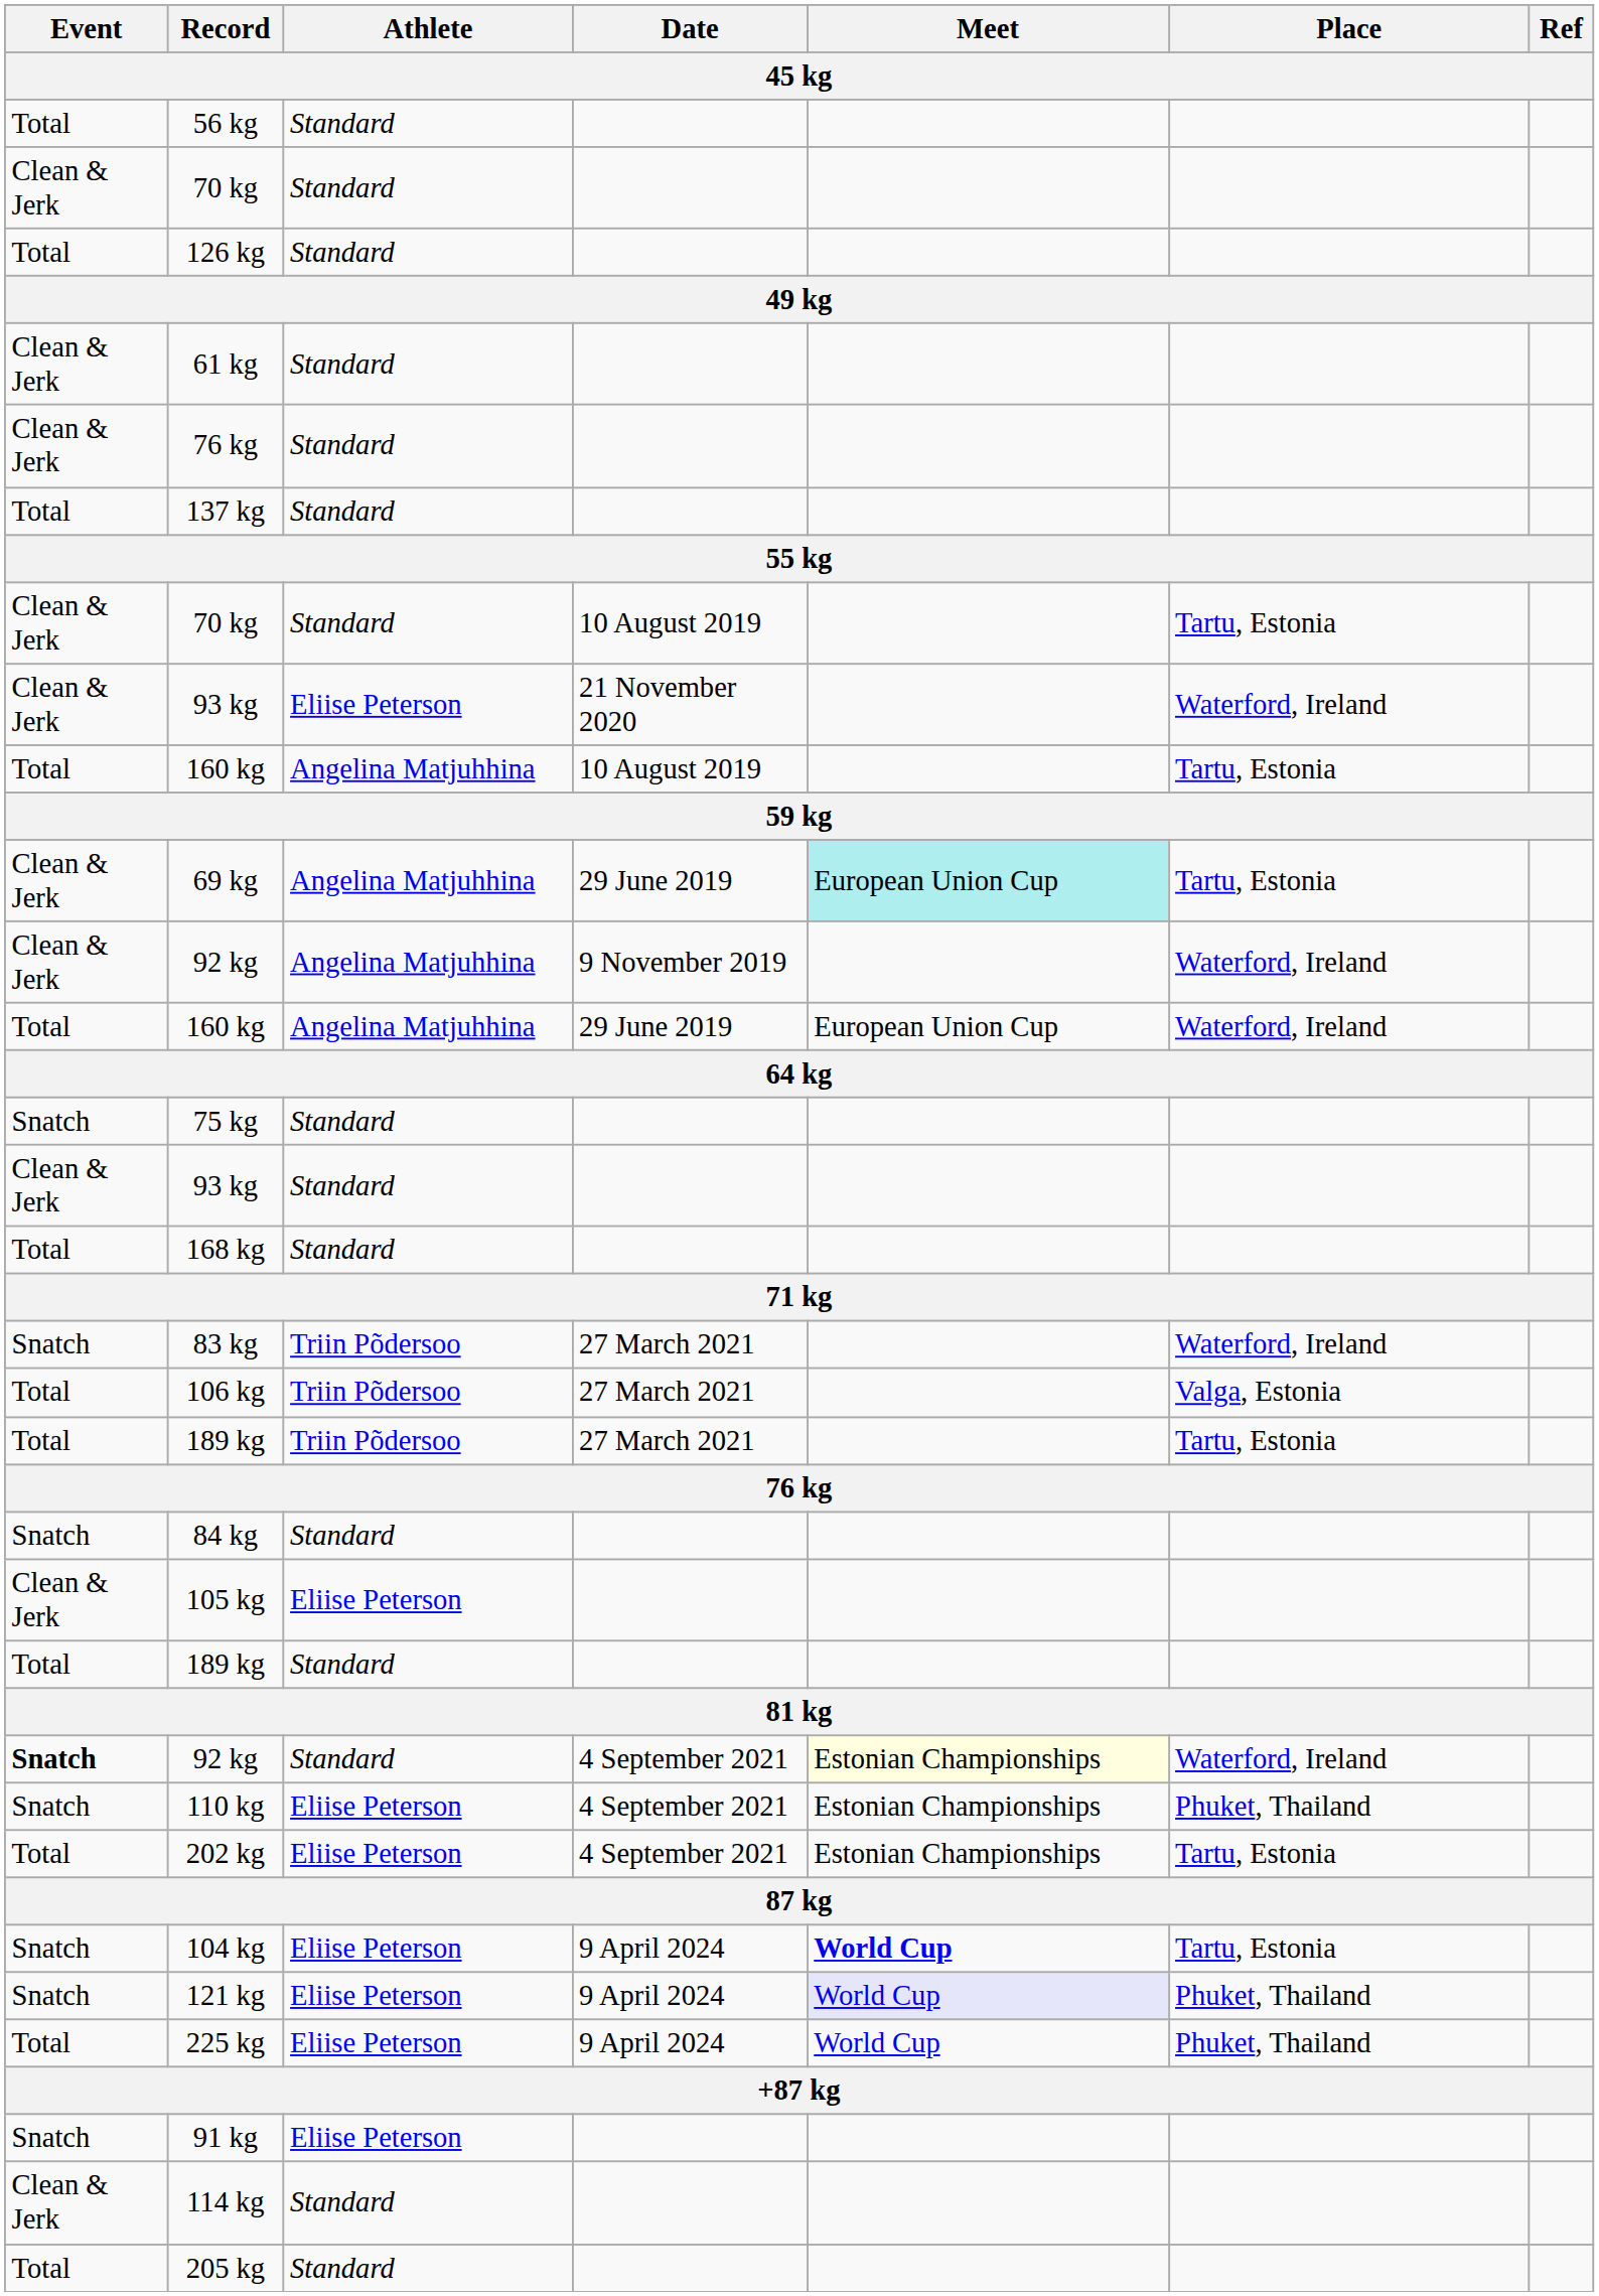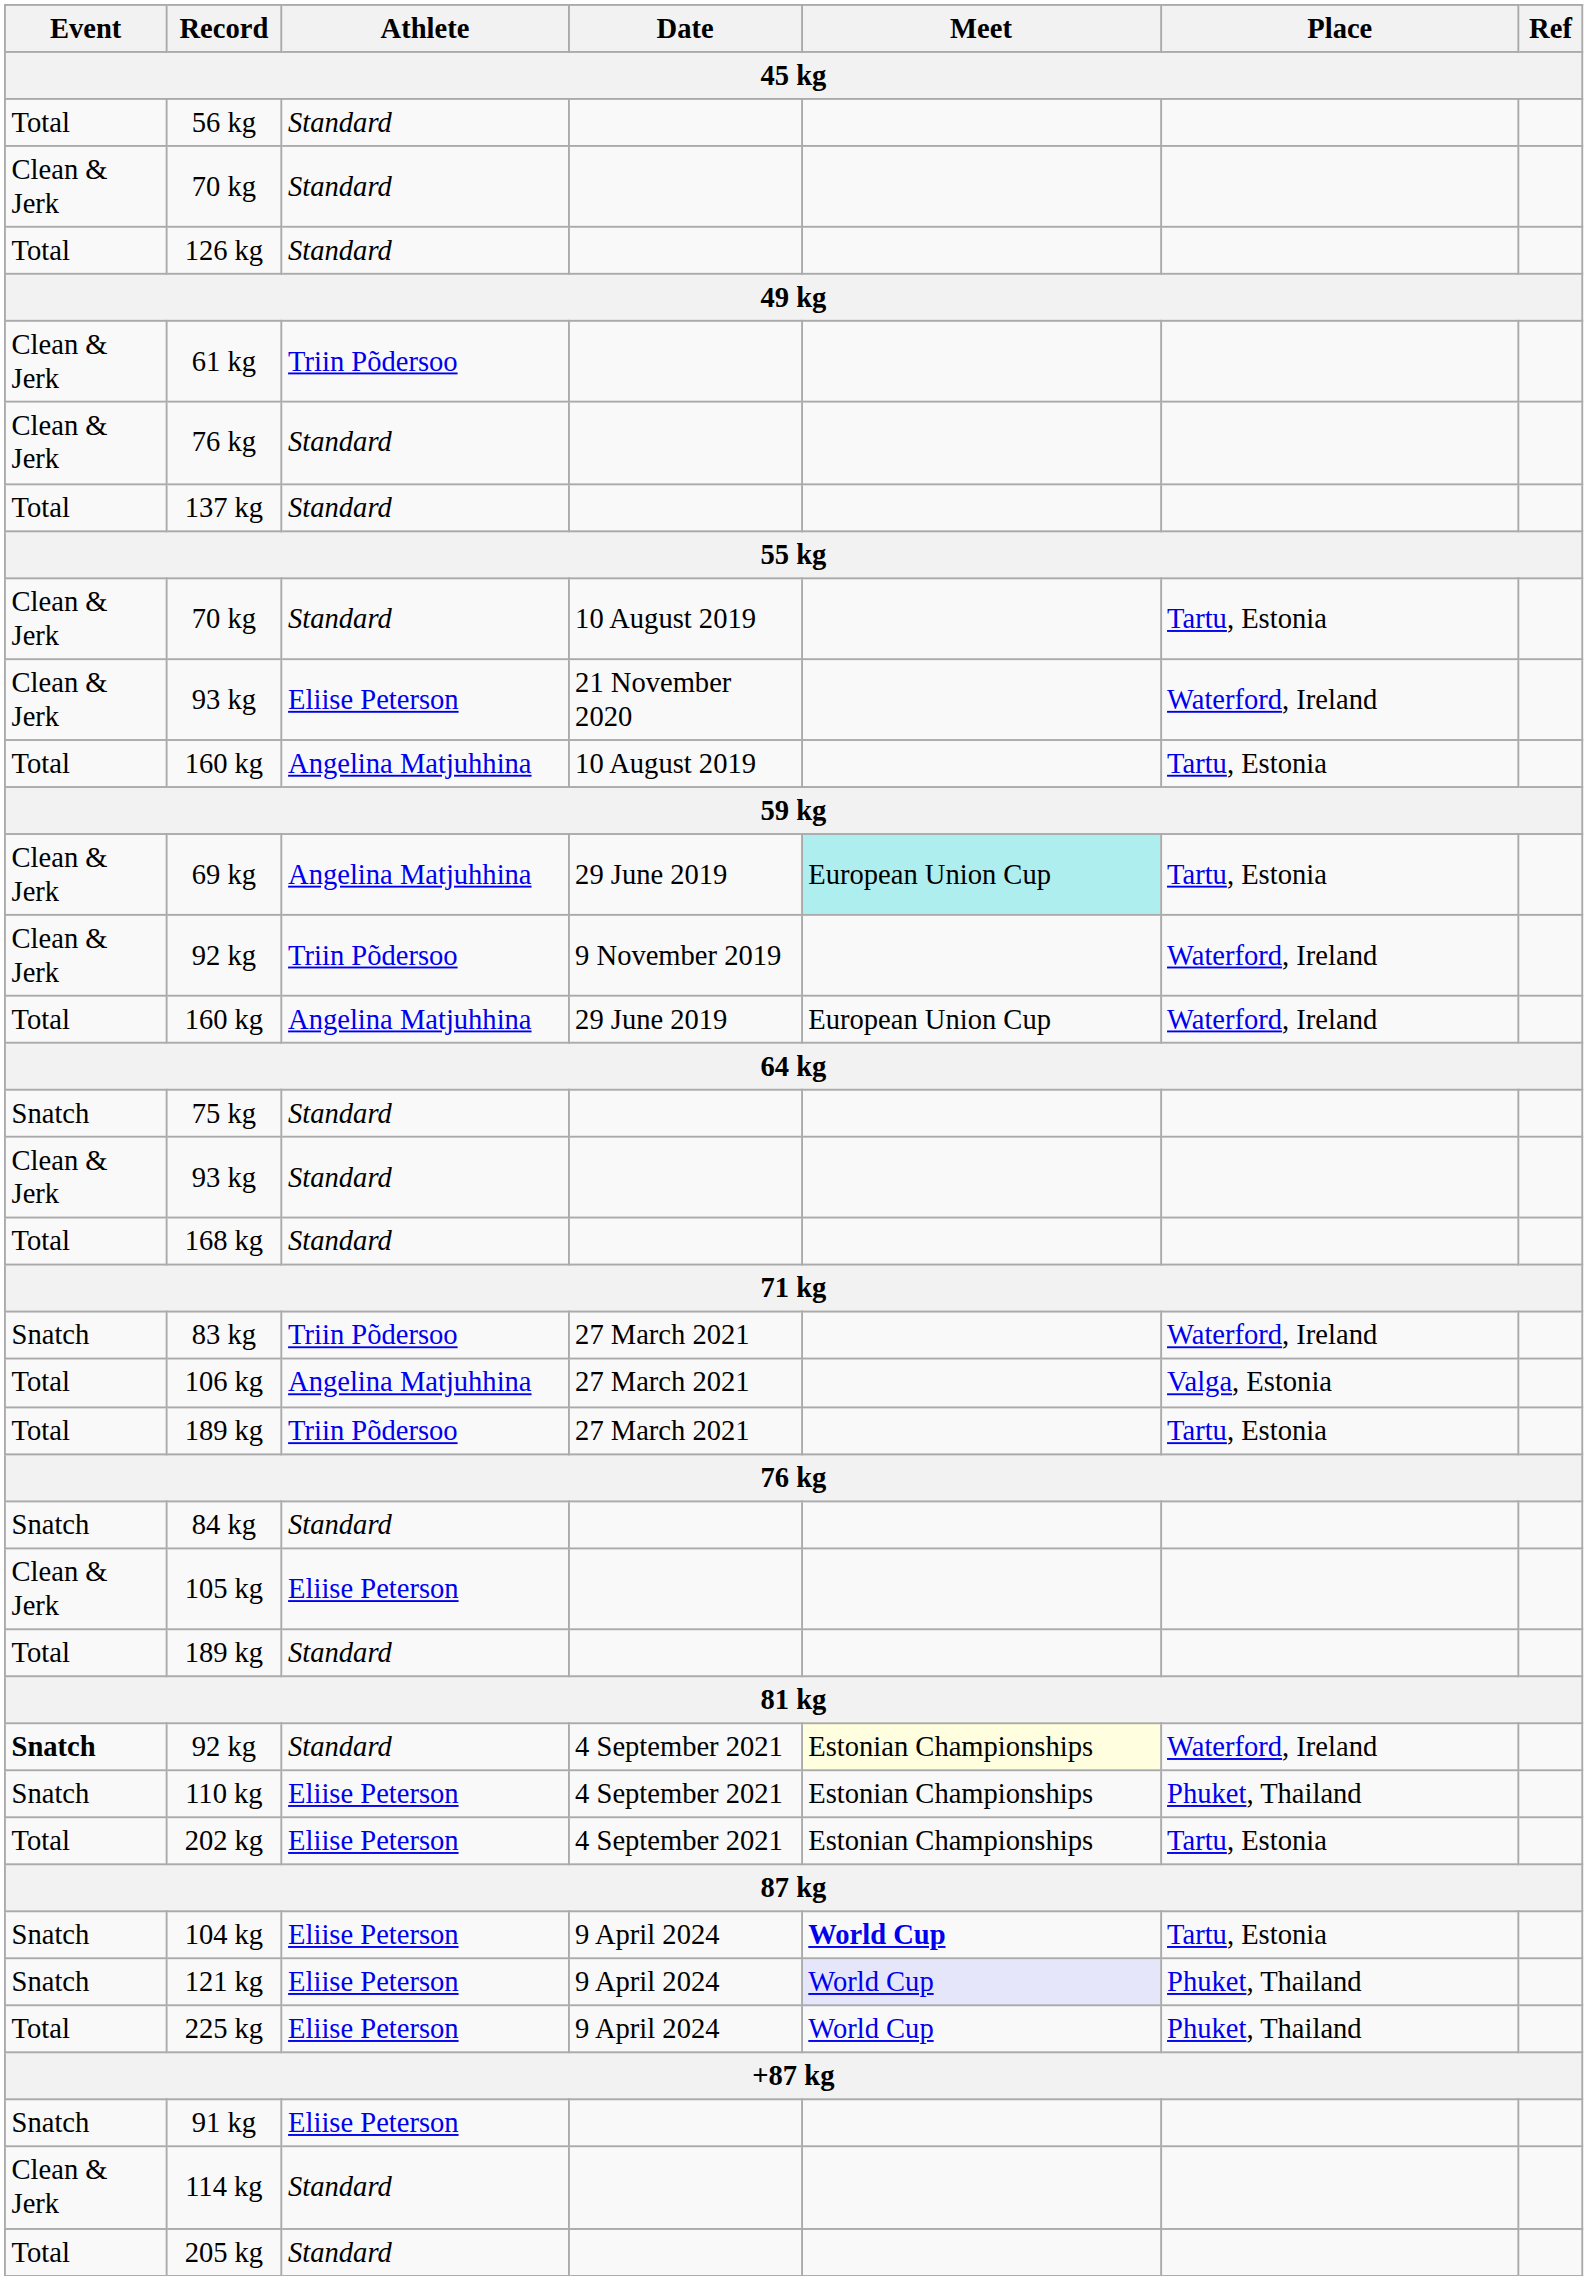 <table class="wikitable" style="font-size:95%; width: 95%;">
 <tr>
 <th width=9%>Event</th>
 <th width=6%>Record</th>
 <th width=16%>Athlete</th>
 <th width=13%>Date</th>
 <th width=20%>Meet</th>
 <th width=20%>Place</th>
 <th width=3%>Ref</th>
 </tr>
 <tr bgcolor="#DDDDDD">
 <th colspan="7">45 kg</th>
 </tr>
 <tr>
 <td>Total</td>
 <td align="center">56 kg</td>
 <td><em>Standard</em></td>
 <td></td>
 <td></td>
 <td></td>
 <td></td>
 </tr>
 <tr>
 <td>Clean & Jerk</td>
 <td align="center">70 kg</td>
 <td><em>Standard</em></td>
 <td></td>
 <td></td>
 <td></td>
 <td></td>
 </tr>
 <tr>
 <td>Total</td>
 <td align="center">126 kg</td>
 <td><em>Standard</em></td>
 <td></td>
 <td></td>
 <td></td>
 <td></td>
 </tr>
 <tr bgcolor="#DDDDDD">
 <th colspan="7">49 kg</th>
 </tr>
 <tr>
 <td>Clean & Jerk</td>
 <td align="center">61 kg</td>
-<td><em>Standard</em></td>
+<td><a href='#'>Triin Põdersoo</a></td>
 <td></td>
 <td></td>
 <td></td>
 <td></td>
 </tr>
 <tr>
 <td>Clean & Jerk</td>
 <td align="center">76 kg</td>
 <td><em>Standard</em></td>
 <td></td>
 <td></td>
 <td></td>
 <td></td>
 </tr>
 <tr>
 <td>Total</td>
 <td align="center">137 kg</td>
 <td><em>Standard</em></td>
 <td></td>
 <td></td>
 <td></td>
 <td></td>
 </tr>
 <tr bgcolor="#DDDDDD">
 <th colspan="7">55 kg</th>
 </tr>
 <tr>
 <td>Clean & Jerk</td>
 <td align="center">70 kg</td>
 <td><em>Standard</em></td>
 <td>10 August 2019</td>
 <td></td>
 <td><a href='#'>Tartu</a>, Estonia</td>
 <td></td>
 </tr>
 <tr>
 <td>Clean & Jerk</td>
 <td align="center">93 kg</td>
 <td><a href='#'>Eliise Peterson</a></td>
 <td>21 November 2020</td>
 <td></td>
 <td><a href='#'>Waterford</a>, Ireland</td>
 <td></td>
 </tr>
 <tr>
 <td>Total</td>
 <td align="center">160 kg</td>
 <td><a href='#'>Angelina Matjuhhina</a></td>
 <td>10 August 2019</td>
 <td></td>
 <td><a href='#'>Tartu</a>, Estonia</td>
 <td></td>
 </tr>
 <tr bgcolor="#DDDDDD">
 <th colspan="7">59 kg</th>
 </tr>
 <tr>
 <td>Clean & Jerk</td>
 <td align="center">69 kg</td>
 <td><a href='#'>Angelina Matjuhhina</a></td>
 <td>29 June 2019</td>
 <td style="background: paleturquoise;">European Union Cup</td>
 <td><a href='#'>Tartu</a>, Estonia</td>
 <td></td>
 </tr>
 <tr>
 <td>Clean & Jerk</td>
 <td align="center">92 kg</td>
-<td><a href='#'>Angelina Matjuhhina</a></td>
+<td><a href='#'>Triin Põdersoo</a></td>
 <td>9 November 2019</td>
 <td></td>
 <td><a href='#'>Waterford</a>, Ireland</td>
 <td></td>
 </tr>
 <tr>
 <td>Total</td>
 <td align="center">160 kg</td>
 <td><a href='#'>Angelina Matjuhhina</a></td>
 <td>29 June 2019</td>
 <td>European Union Cup</td>
 <td><a href='#'>Waterford</a>, Ireland</td>
 <td></td>
 </tr>
 <tr bgcolor="#DDDDDD">
 <th colspan="7">64 kg</th>
 </tr>
 <tr>
 <td>Snatch</td>
 <td align="center">75 kg</td>
 <td><em>Standard</em></td>
 <td></td>
 <td></td>
 <td></td>
 <td></td>
 </tr>
 <tr>
 <td>Clean & Jerk</td>
 <td align="center">93 kg</td>
 <td><em>Standard</em></td>
 <td></td>
 <td></td>
 <td></td>
 <td></td>
 </tr>
 <tr>
 <td>Total</td>
 <td align="center">168 kg</td>
 <td><em>Standard</em></td>
 <td></td>
 <td></td>
 <td></td>
 <td></td>
 </tr>
 <tr bgcolor="#DDDDDD">
 <th colspan="7">71 kg</th>
 </tr>
 <tr>
 <td>Snatch</td>
 <td align="center">83 kg</td>
 <td><a href='#'>Triin Põdersoo</a></td>
 <td>27 March 2021</td>
 <td></td>
 <td><a href='#'>Waterford</a>, Ireland</td>
 <td></td>
 </tr>
 <tr>
 <td>Total</td>
 <td align="center">106 kg</td>
-<td><a href='#'>Triin Põdersoo</a></td>
+<td><a href='#'>Angelina Matjuhhina</a></td>
 <td>27 March 2021</td>
 <td></td>
 <td><a href='#'>Valga</a>, Estonia</td>
 <td></td>
 </tr>
 <tr>
 <td>Total</td>
 <td align="center">189 kg</td>
 <td><a href='#'>Triin Põdersoo</a></td>
 <td>27 March 2021</td>
 <td></td>
 <td><a href='#'>Tartu</a>, Estonia</td>
 <td></td>
 </tr>
 <tr bgcolor="#DDDDDD">
 <th colspan="7">76 kg</th>
 </tr>
 <tr>
 <td>Snatch</td>
 <td align="center">84 kg</td>
 <td><em>Standard</em></td>
 <td></td>
 <td></td>
 <td></td>
 <td></td>
 </tr>
 <tr>
 <td>Clean & Jerk</td>
 <td align="center">105 kg</td>
 <td><a href='#'>Eliise Peterson</a></td>
 <td></td>
 <td></td>
 <td></td>
 <td></td>
 </tr>
 <tr>
 <td>Total</td>
 <td align="center">189 kg</td>
 <td><em>Standard</em></td>
 <td></td>
 <td></td>
 <td></td>
 <td></td>
 </tr>
 <tr bgcolor="#DDDDDD">
 <th colspan="7">81 kg</th>
 </tr>
 <tr>
 <td><strong>Snatch</strong></td>
 <td align="center">92 kg</td>
 <td><em>Standard</em></td>
 <td>4 September 2021</td>
 <td style="background: lightyellow;">Estonian Championships</td>
 <td><a href='#'>Waterford</a>, Ireland</td>
 <td></td>
 </tr>
 <tr>
 <td>Snatch</td>
 <td align="center">110 kg</td>
 <td><a href='#'>Eliise Peterson</a></td>
 <td>4 September 2021</td>
 <td>Estonian Championships</td>
 <td><a href='#'>Phuket</a>, Thailand</td>
 <td></td>
 </tr>
 <tr>
 <td>Total</td>
 <td align="center">202 kg</td>
 <td><a href='#'>Eliise Peterson</a></td>
 <td>4 September 2021</td>
 <td>Estonian Championships</td>
 <td><a href='#'>Tartu</a>, Estonia</td>
 <td></td>
 </tr>
 <tr bgcolor="#DDDDDD">
 <th colspan="7">87 kg</th>
 </tr>
 <tr>
 <td>Snatch</td>
 <td align="center">104 kg</td>
 <td><a href='#'>Eliise Peterson</a></td>
 <td>9 April 2024</td>
 <td><strong><a href='#'>World Cup</a></strong></td>
 <td><a href='#'>Tartu</a>, Estonia</td>
 <td></td>
 </tr>
 <tr>
 <td>Snatch</td>
 <td align="center">121 kg</td>
 <td><a href='#'>Eliise Peterson</a></td>
 <td>9 April 2024</td>
 <td style="background: lavender;"><a href='#'>World Cup</a></td>
 <td><a href='#'>Phuket</a>, Thailand</td>
 <td></td>
 </tr>
 <tr>
 <td>Total</td>
 <td align="center">225 kg</td>
 <td><a href='#'>Eliise Peterson</a></td>
 <td>9 April 2024</td>
 <td><a href='#'>World Cup</a></td>
 <td><a href='#'>Phuket</a>, Thailand</td>
 <td></td>
 </tr>
 <tr bgcolor="#DDDDDD">
 <th colspan="7">+87 kg</th>
 </tr>
 <tr>
 <td>Snatch</td>
 <td align="center">91 kg</td>
 <td><a href='#'>Eliise Peterson</a></td>
 <td></td>
 <td></td>
 <td></td>
 <td></td>
 </tr>
 <tr>
 <td>Clean & Jerk</td>
 <td align="center">114 kg</td>
 <td><em>Standard</em></td>
 <td></td>
 <td></td>
 <td></td>
 <td></td>
 </tr>
 <tr>
 <td>Total</td>
 <td align="center">205 kg</td>
 <td><em>Standard</em></td>
 <td></td>
 <td></td>
 <td></td>
 <td></td>
 </tr>
 </table>
